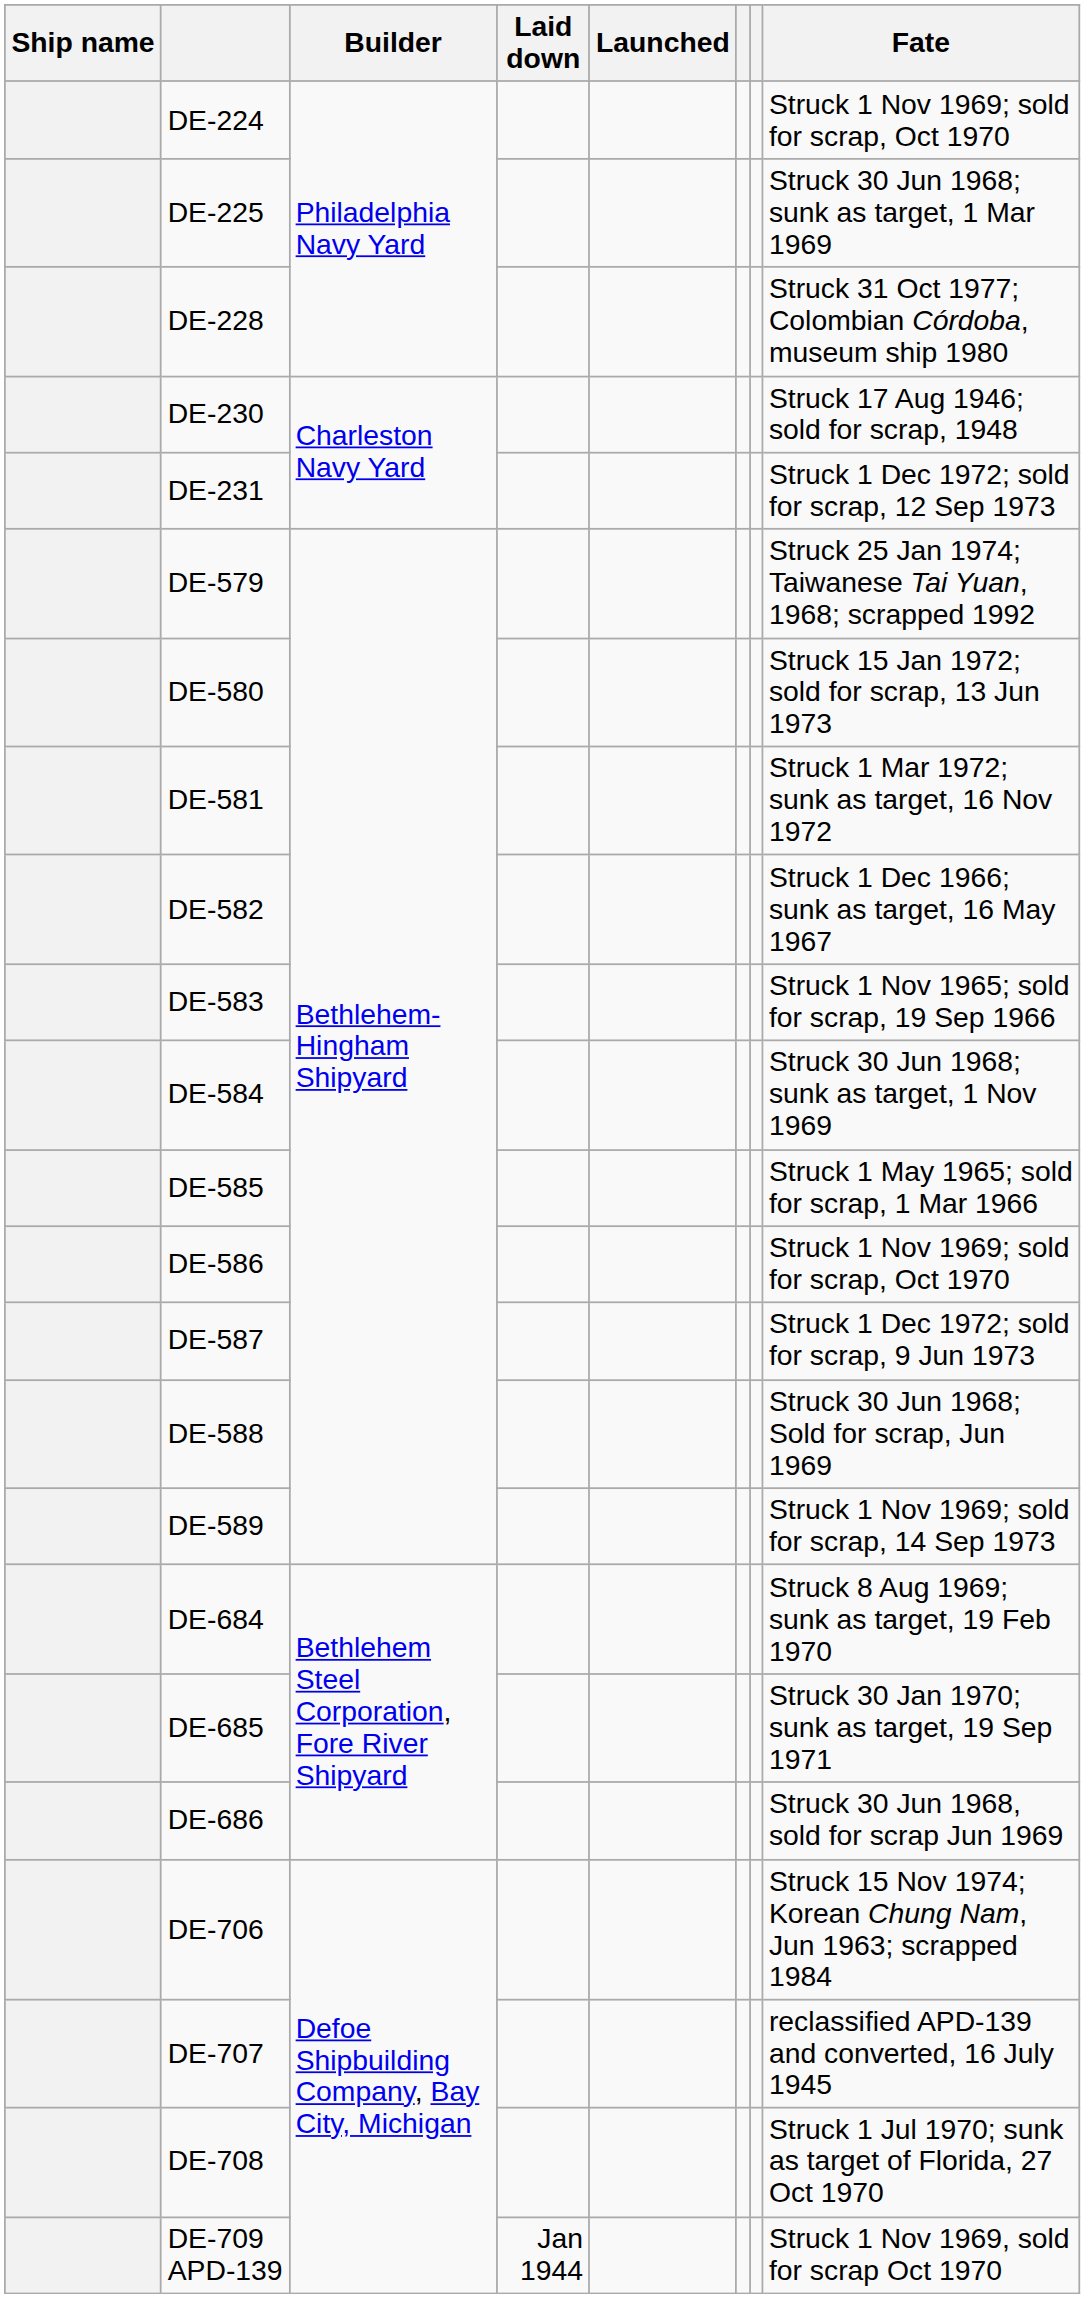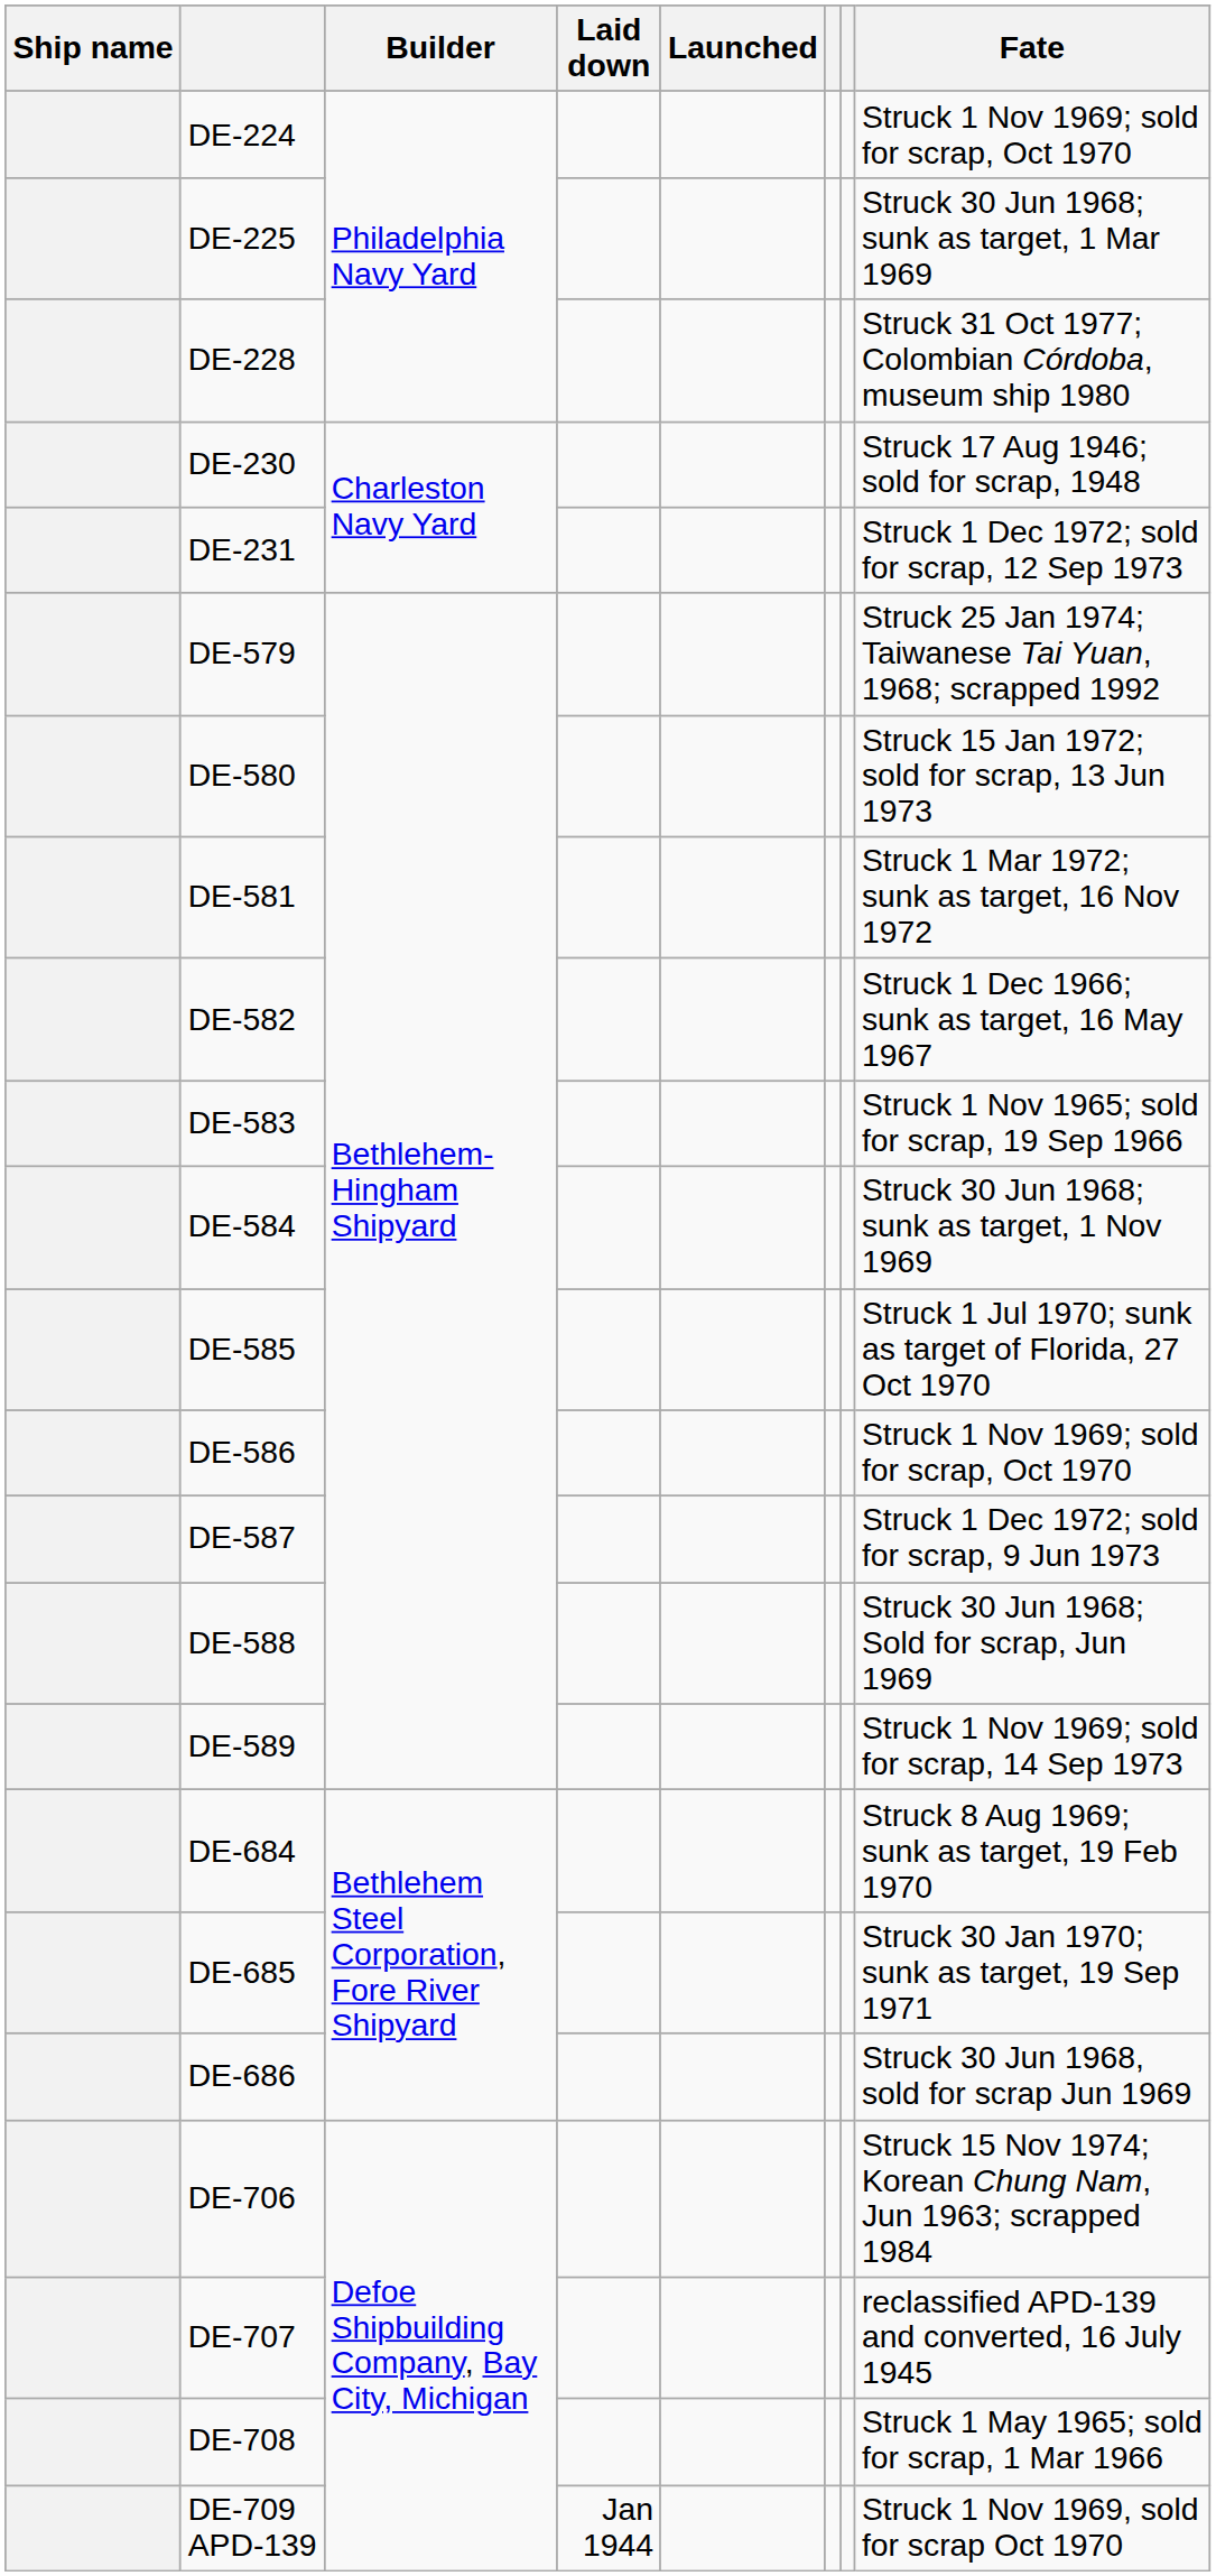 <table class="sortable wikitable plainrowheaders">
 <tr>
 <th scope="col" style="white-space: nowrap;">Ship name</th>
 <th scope="col"></th>
 <th scope="col">Builder</th>
 <th scope="col">Laid down</th>
 <th scope="col">Launched</th>
 <th scope="col"></th>
 <th scope="col"></th>
 <th scope="col" style="min-width: 9em;">Fate</th>
 </tr>
 <tr>
 <th scope="row"></th>
 <td>DE-224</td>
 <td rowspan=3><a href='#'>Philadelphia Navy Yard</a></td>
 <td style="text-align: right;"></td>
 <td style="text-align: right;"></td>
 <td style="text-align: right;"></td>
 <td style="text-align: right;"></td>
 <td>Struck 1 Nov 1969; sold for scrap, Oct 1970</td>
 </tr>
 <tr>
 <th scope="row"></th>
 <td>DE-225</td>
 <td style="text-align: right;"></td>
 <td style="text-align: right;"></td>
 <td style="text-align: right;"></td>
 <td style="text-align: right;"></td>
 <td>Struck 30 Jun 1968; sunk as target, 1 Mar 1969</td>
 </tr>
 <tr>
 <th scope="row"></th>
 <td>DE-228</td>
 <td style="text-align: right;"></td>
 <td style="text-align: right;"></td>
 <td style="text-align: right;"></td>
 <td style="text-align: right;"></td>
 <td>Struck 31 Oct 1977; Colombian <em>Córdoba</em>, museum ship 1980</td>
 </tr>
 <tr>
 <th scope="row"></th>
 <td>DE-230</td>
 <td rowspan=2><a href='#'>Charleston Navy Yard</a></td>
 <td style="text-align: right;"></td>
 <td style="text-align: right;"></td>
 <td style="text-align: right;"></td>
 <td style="text-align: right;"></td>
 <td>Struck 17 Aug 1946; sold for scrap, 1948</td>
 </tr>
 <tr>
 <th scope="row"></th>
 <td>DE-231</td>
 <td style="text-align: right;"></td>
 <td style="text-align: right;"></td>
 <td style="text-align: right;"></td>
 <td style="text-align: right;"></td>
 <td>Struck 1 Dec 1972; sold for scrap, 12 Sep 1973</td>
 </tr>
 <tr>
 <th scope="row"></th>
 <td>DE-579</td>
 <td rowspan=11><a href='#'>Bethlehem-Hingham Shipyard</a></td>
 <td style="text-align: right;"></td>
 <td style="text-align: right;"></td>
 <td style="text-align: right;"></td>
 <td style="text-align: right;"></td>
 <td>Struck 25 Jan 1974; Taiwanese <em>Tai Yuan</em>, 1968; scrapped 1992</td>
 </tr>
 <tr>
 <th scope="row"></th>
 <td>DE-580</td>
 <td style="text-align: right;"></td>
 <td style="text-align: right;"></td>
 <td style="text-align: right;"></td>
 <td style="text-align: right;"></td>
 <td>Struck 15 Jan 1972; sold for scrap, 13 Jun 1973</td>
 </tr>
 <tr>
 <th scope="row"></th>
 <td>DE-581</td>
 <td style="text-align: right;"></td>
 <td style="text-align: right;"></td>
 <td style="text-align: right;"></td>
 <td style="text-align: right;"></td>
 <td>Struck 1 Mar 1972; sunk as target, 16 Nov 1972</td>
 </tr>
 <tr>
 <th scope="row"></th>
 <td>DE-582</td>
 <td style="text-align: right;"></td>
 <td style="text-align: right;"></td>
 <td style="text-align: right;"></td>
 <td style="text-align: right;"></td>
 <td>Struck 1 Dec 1966; sunk as target, 16 May 1967</td>
 </tr>
 <tr>
 <th scope="row"></th>
 <td>DE-583</td>
 <td style="text-align: right;"></td>
 <td style="text-align: right;"></td>
 <td style="text-align: right;"></td>
 <td style="text-align: right;"></td>
 <td>Struck 1 Nov 1965; sold for scrap, 19 Sep 1966</td>
 </tr>
 <tr>
 <th scope="row"></th>
 <td>DE-584</td>
 <td style="text-align: right;"></td>
 <td style="text-align: right;"></td>
 <td style="text-align: right;"></td>
 <td style="text-align: right;"></td>
 <td>Struck 30 Jun 1968; sunk as target, 1 Nov 1969</td>
 </tr>
 <tr>
 <th scope="row"></th>
 <td>DE-585</td>
 <td style="text-align: right;"></td>
 <td style="text-align: right;"></td>
 <td style="text-align: right;"></td>
 <td style="text-align: right;"></td>
-<td>Struck 1 May 1965; sold for scrap, 1 Mar 1966</td>
+<td>Struck 1 Jul 1970; sunk as target of Florida, 27 Oct 1970</td>
 </tr>
 <tr>
 <th scope="row"></th>
 <td>DE-586</td>
 <td style="text-align: right;"></td>
 <td style="text-align: right;"></td>
 <td style="text-align: right;"></td>
 <td style="text-align: right;"></td>
 <td>Struck 1 Nov 1969; sold for scrap, Oct 1970</td>
 </tr>
 <tr>
 <th scope="row"></th>
 <td>DE-587</td>
 <td style="text-align: right;"></td>
 <td style="text-align: right;"></td>
 <td style="text-align: right;"></td>
 <td style="text-align: right;"></td>
 <td>Struck 1 Dec 1972; sold for scrap, 9 Jun 1973</td>
 </tr>
 <tr>
 <th scope="row"></th>
 <td>DE-588</td>
 <td style="text-align: right;"></td>
 <td style="text-align: right;"></td>
 <td style="text-align: right;"></td>
 <td style="text-align: right;"></td>
 <td>Struck 30 Jun 1968; Sold for scrap, Jun 1969</td>
 </tr>
 <tr>
 <th scope="row"></th>
 <td>DE-589</td>
 <td style="text-align: right;"></td>
 <td style="text-align: right;"></td>
 <td style="text-align: right;"></td>
 <td style="text-align: right;"></td>
 <td>Struck 1 Nov 1969; sold for scrap, 14 Sep 1973</td>
 </tr>
 <tr>
 <th scope="row"></th>
 <td>DE-684</td>
 <td rowspan=3><a href='#'>Bethlehem Steel Corporation</a>, <a href='#'>Fore River Shipyard</a></td>
 <td style="text-align: right;"></td>
 <td style="text-align: right;"></td>
 <td style="text-align: right;"></td>
 <td style="text-align: right;"></td>
 <td>Struck 8 Aug 1969; sunk as target, 19 Feb 1970</td>
 </tr>
 <tr>
 <th scope="row"></th>
 <td>DE-685</td>
 <td style="text-align: right;"></td>
 <td style="text-align: right;"></td>
 <td style="text-align: right;"></td>
 <td style="text-align: right;"></td>
 <td>Struck 30 Jan 1970; sunk as target, 19 Sep 1971</td>
 </tr>
 <tr>
 <th scope="row"></th>
 <td>DE-686</td>
 <td style="text-align: right;"></td>
 <td style="text-align: right;"></td>
 <td style="text-align: right;"></td>
 <td style="text-align: right;"></td>
 <td>Struck 30 Jun 1968, sold for scrap Jun 1969</td>
 </tr>
 <tr>
 <th scope="row"></th>
 <td>DE-706</td>
 <td rowspan=4><a href='#'>Defoe Shipbuilding Company</a>, <a href='#'>Bay City, Michigan</a></td>
 <td style="text-align: right;"></td>
 <td style="text-align: right;"></td>
 <td style="text-align: right;"></td>
 <td style="text-align: right;"></td>
 <td>Struck 15 Nov 1974; Korean <em>Chung Nam</em>, Jun 1963; scrapped 1984</td>
 </tr>
 <tr>
 <th scope="row"></th>
 <td>DE-707</td>
 <td style="text-align: right;"></td>
 <td style="text-align: right;"></td>
 <td style="text-align: right;"></td>
 <td style="text-align: right;"></td>
 <td>reclassified APD-139 and converted, 16 July 1945</td>
 </tr>
 <tr>
 <th scope="row"></th>
 <td style="white-space: nowrap;">DE-708</td>
 <td style="text-align: right;"></td>
 <td style="text-align: right;"></td>
 <td style="text-align: right;"></td>
 <td style="text-align: right;"></td>
-<td>Struck 1 Jul 1970; sunk as target of Florida, 27 Oct 1970</td>
+<td>Struck 1 May 1965; sold for scrap, 1 Mar 1966</td>
 </tr>
 <tr>
 <th scope="row"></th>
 <td style="white-space: nowrap;">DE-709<br>APD-139</td>
 <td style="text-align: right;">Jan 1944</td>
 <td style="text-align: right;"></td>
 <td style="text-align: right;"></td>
 <td style="text-align: right;"></td>
 <td>Struck 1 Nov 1969, sold for scrap Oct 1970</td>
 </tr>
 </table>
